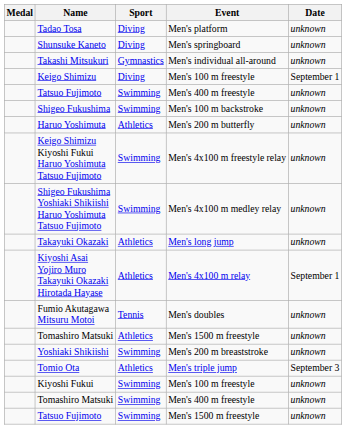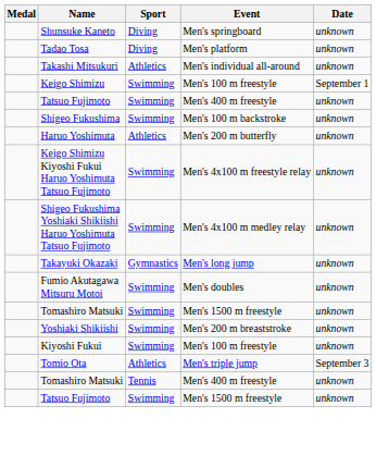 <table class="wikitable sortable" style="font-size: 95%;">
 <tr>
 <th>Medal</th>
 <th>Name</th>
 <th>Sport</th>
 <th>Event</th>
 <th>Date</th>
 </tr>
 <tr>
 <td></td>
+<td><a href='#'>Shunsuke Kaneto</a></td>
+<td><a href='#'>Diving</a></td>
+<td>Men's springboard</td>
+<td><em>unknown</em></td>
+</tr>
+<tr>
+<td></td>
 <td><a href='#'>Tadao Tosa</a></td>
 <td><a href='#'>Diving</a></td>
 <td>Men's platform</td>
 <td><em>unknown</em></td>
 </tr>
 <tr>
 <td></td>
-<td><a href='#'>Shunsuke Kaneto</a></td>
-<td><a href='#'>Diving</a></td>
-<td>Men's springboard</td>
-<td><em>unknown</em></td>
-</tr>
-<tr>
-<td></td>
 <td><a href='#'>Takashi Mitsukuri</a></td>
-<td><a href='#'>Gymnastics</a></td>
+<td><a href='#'>Athletics</a></td>
 <td>Men's individual all-around</td>
 <td><em>unknown</em></td>
 </tr>
 <tr>
 <td></td>
 <td><a href='#'>Keigo Shimizu</a></td>
-<td><a href='#'>Diving</a></td>
+<td><a href='#'>Swimming</a></td>
 <td>Men's 100 m freestyle</td>
 <td>September 1</td>
 </tr>
 <tr>
 <td></td>
 <td><a href='#'>Tatsuo Fujimoto</a></td>
 <td><a href='#'>Swimming</a></td>
 <td>Men's 400 m freestyle</td>
 <td><em>unknown</em></td>
 </tr>
 <tr>
 <td></td>
 <td><a href='#'>Shigeo Fukushima</a></td>
 <td><a href='#'>Swimming</a></td>
 <td>Men's 100 m backstroke</td>
 <td><em>unknown</em></td>
 </tr>
 <tr>
 <td></td>
 <td><a href='#'>Haruo Yoshimuta</a></td>
 <td><a href='#'>Athletics</a></td>
 <td>Men's 200 m butterfly</td>
 <td><em>unknown</em></td>
 </tr>
 <tr>
 <td></td>
 <td><a href='#'>Keigo Shimizu</a><br>Kiyoshi Fukui<br><a href='#'>Haruo Yoshimuta</a><br><a href='#'>Tatsuo Fujimoto</a></td>
 <td><a href='#'>Swimming</a></td>
 <td>Men's 4x100 m freestyle relay</td>
 <td><em>unknown</em></td>
 </tr>
 <tr>
 <td></td>
 <td><a href='#'>Shigeo Fukushima</a><br><a href='#'>Yoshiaki Shikiishi</a><br><a href='#'>Haruo Yoshimuta</a><br><a href='#'>Tatsuo Fujimoto</a></td>
 <td><a href='#'>Swimming</a></td>
 <td>Men's 4x100 m medley relay</td>
 <td><em>unknown</em></td>
 </tr>
 <tr>
 <td></td>
 <td><a href='#'>Takayuki Okazaki</a></td>
-<td><a href='#'>Athletics</a></td>
+<td><a href='#'>Gymnastics</a></td>
 <td><a href='#'>Men's long jump</a></td>
 <td><em>unknown</em></td>
 </tr>
 <tr>
 <td></td>
-<td><a href='#'>Kiyoshi Asai</a><br><a href='#'>Yojiro Muro</a><br><a href='#'>Takayuki Okazaki</a><br><a href='#'>Hirotada Hayase</a></td>
-<td><a href='#'>Athletics</a></td>
-<td><a href='#'>Men's 4x100 m relay</a></td>
-<td>September 1</td>
-</tr>
-<tr>
-<td></td>
 <td>Fumio Akutagawa<br><a href='#'>Mitsuru Motoi</a></td>
-<td><a href='#'>Tennis</a></td>
+<td><a href='#'>Swimming</a></td>
 <td>Men's doubles</td>
 <td><em>unknown</em></td>
 </tr>
 <tr>
 <td></td>
 <td>Tomashiro Matsuki</td>
-<td><a href='#'>Athletics</a></td>
+<td><a href='#'>Swimming</a></td>
 <td>Men's 1500 m freestyle</td>
 <td><em>unknown</em></td>
 </tr>
 <tr>
 <td></td>
 <td><a href='#'>Yoshiaki Shikiishi</a></td>
 <td><a href='#'>Swimming</a></td>
 <td>Men's 200 m breaststroke</td>
 <td><em>unknown</em></td>
 </tr>
 <tr>
 <td></td>
+<td>Kiyoshi Fukui</td>
+<td><a href='#'>Swimming</a></td>
+<td>Men's 100 m freestyle</td>
+<td><em>unknown</em></td>
+</tr>
+<tr>
+<td></td>
 <td><a href='#'>Tomio Ota</a></td>
 <td><a href='#'>Athletics</a></td>
 <td><a href='#'>Men's triple jump</a></td>
 <td>September 3</td>
 </tr>
 <tr>
 <td></td>
-<td>Kiyoshi Fukui</td>
-<td><a href='#'>Swimming</a></td>
-<td>Men's 100 m freestyle</td>
-<td><em>unknown</em></td>
-</tr>
-<tr>
-<td></td>
 <td>Tomashiro Matsuki</td>
-<td><a href='#'>Swimming</a></td>
+<td><a href='#'>Tennis</a></td>
 <td>Men's 400 m freestyle</td>
 <td><em>unknown</em></td>
 </tr>
 <tr>
 <td></td>
 <td><a href='#'>Tatsuo Fujimoto</a></td>
 <td><a href='#'>Swimming</a></td>
 <td>Men's 1500 m freestyle</td>
 <td><em>unknown</em></td>
 </tr>
 </table>
